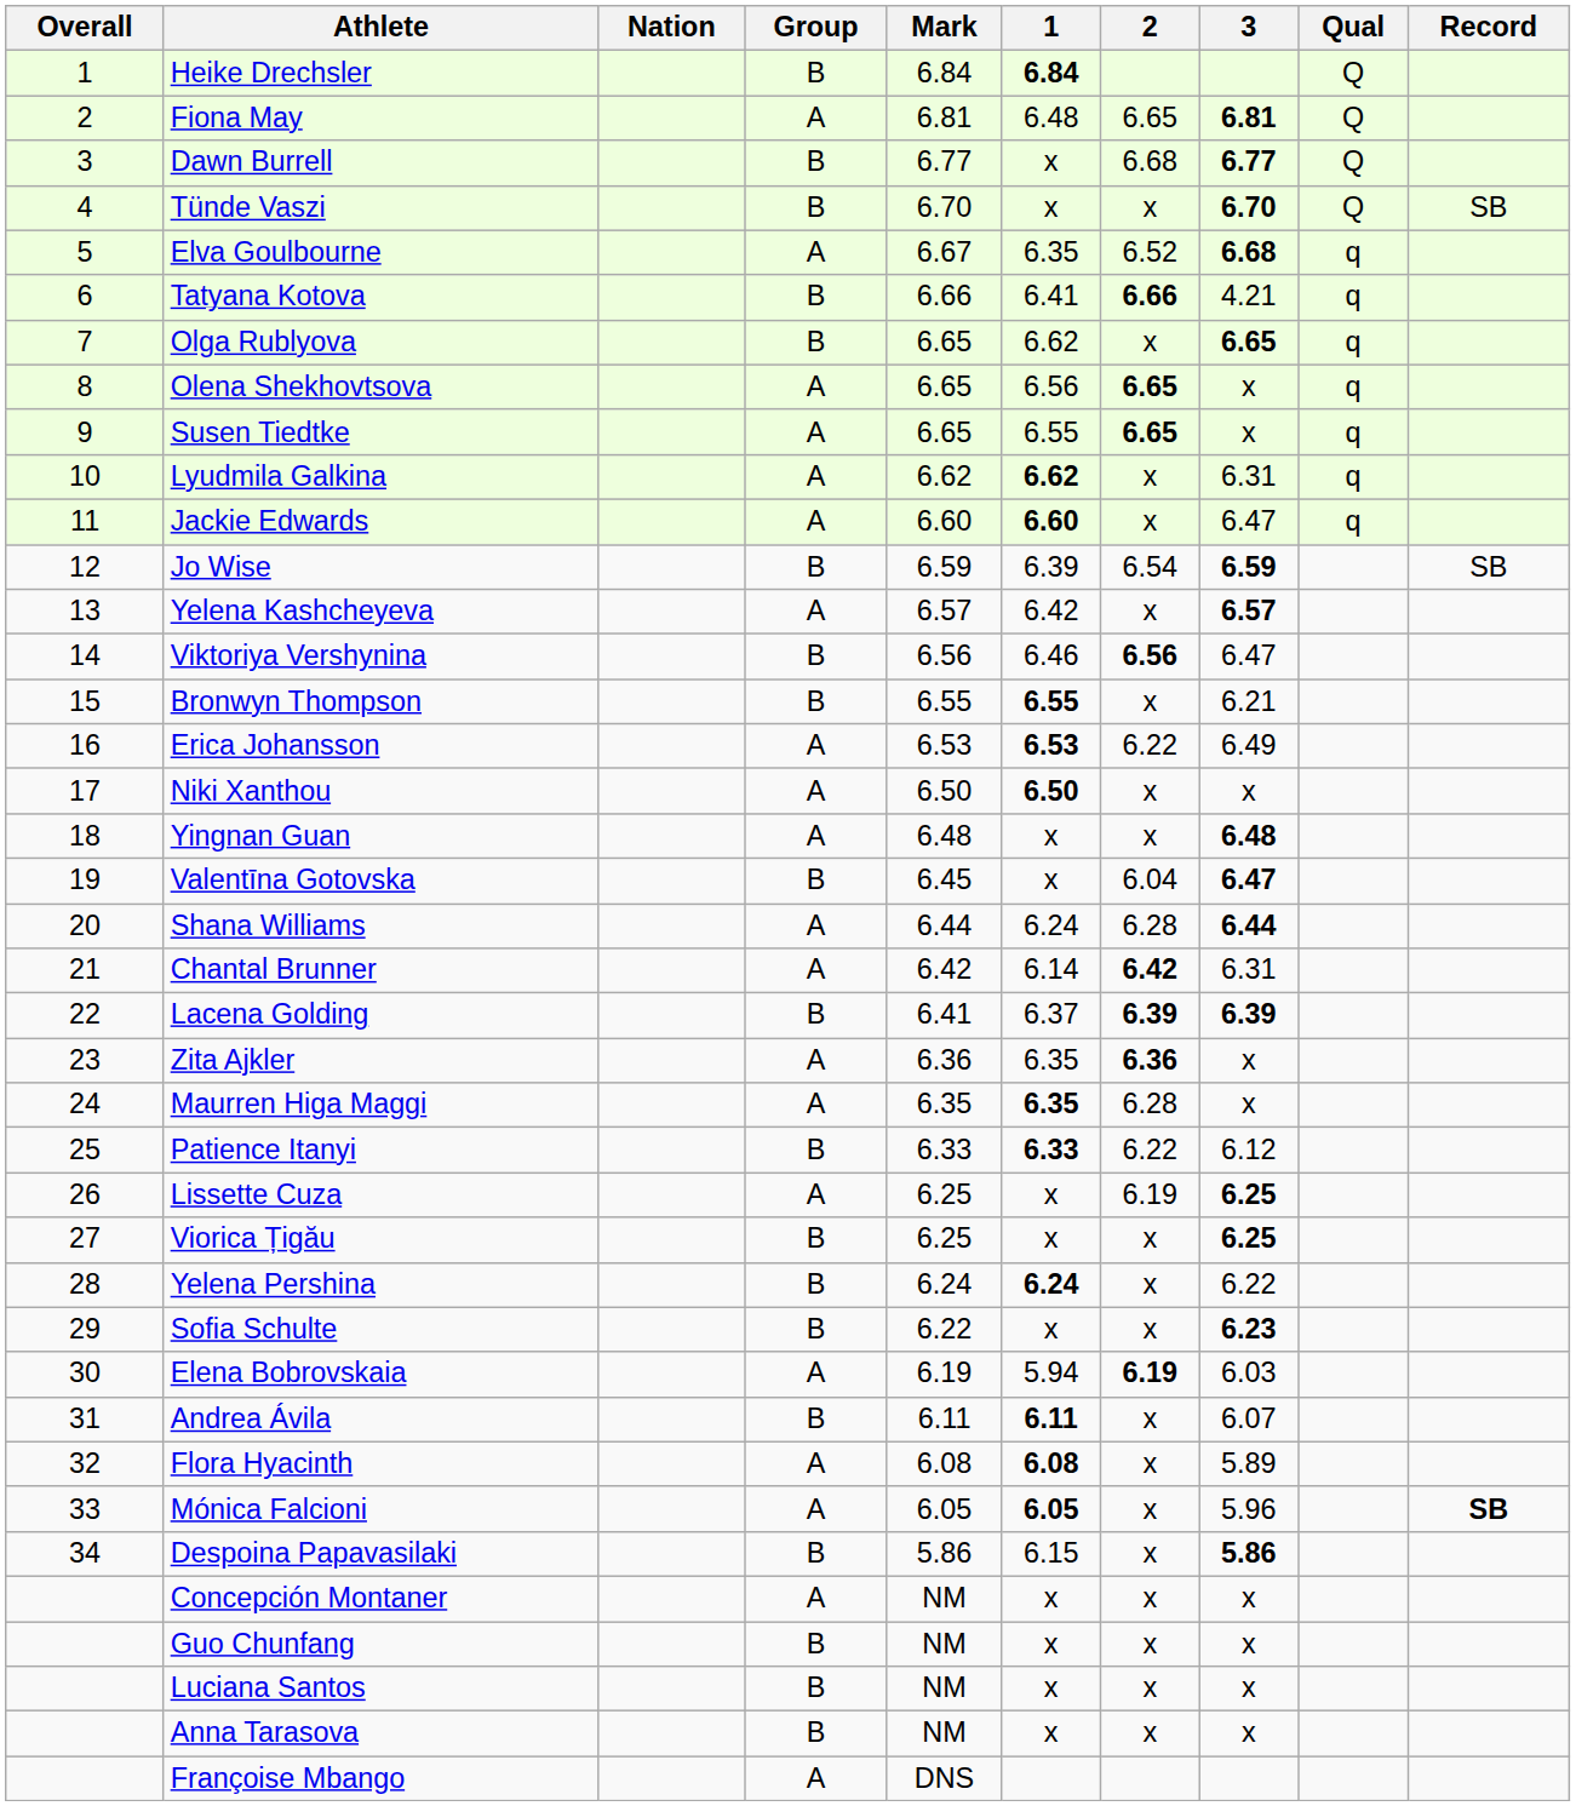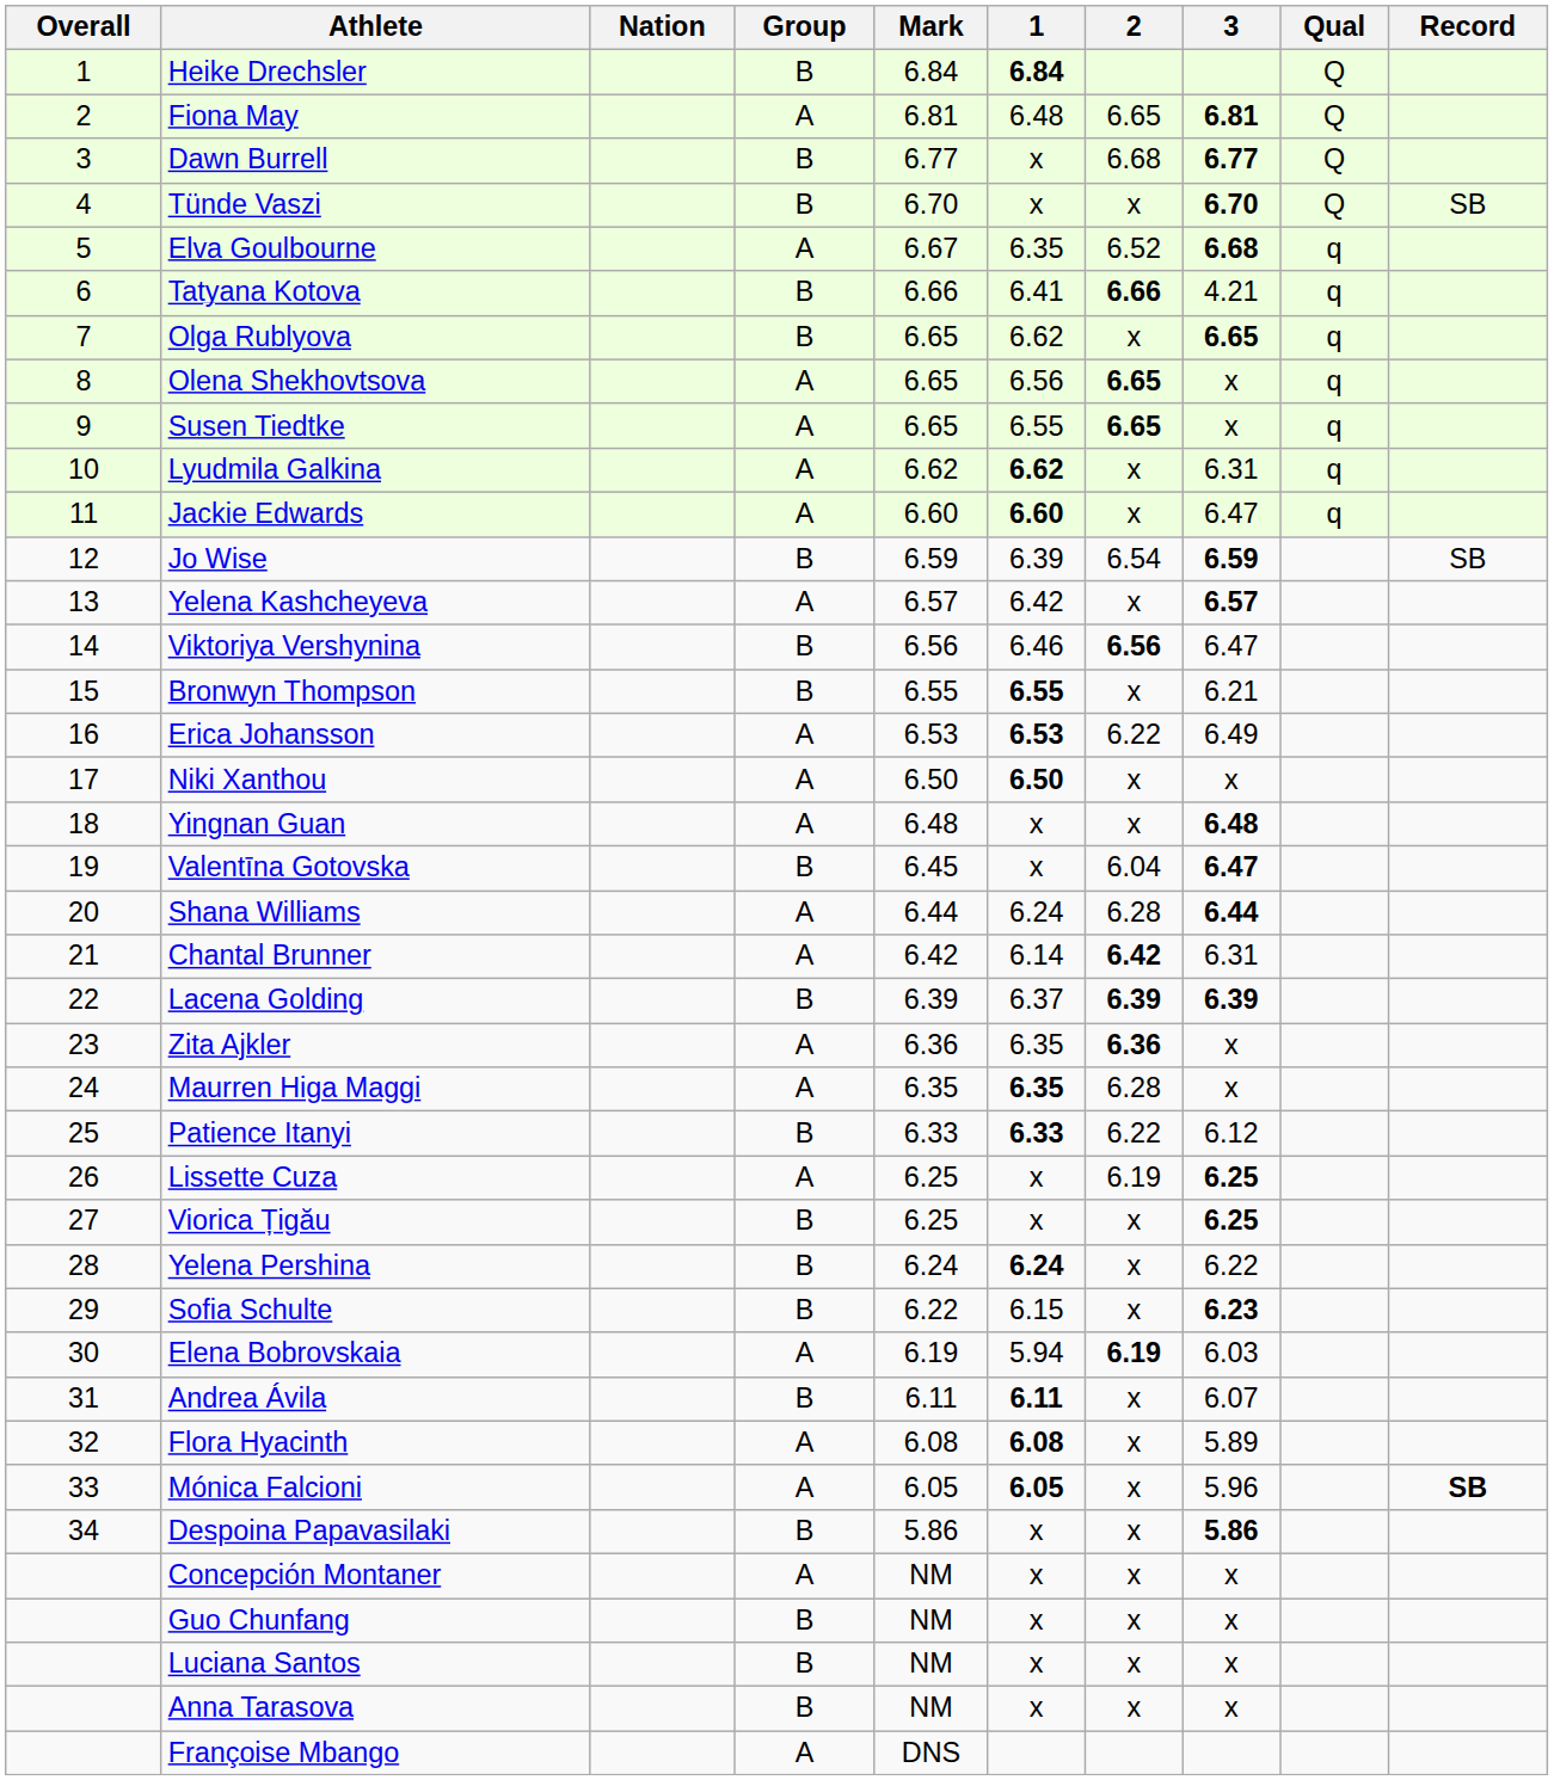 <table class="wikitable sortable" width=70%>
 <tr>
 <th>Overall</th>
 <th>Athlete</th>
 <th>Nation</th>
 <th>Group</th>
 <th>Mark</th>
 <th>1</th>
 <th>2</th>
 <th>3</th>
 <th>Qual</th>
 <th>Record</th>
 </tr>
 <tr bgcolor = "eeffdd" align="center">
 <td>1</td>
 <td align="left"><a href='#'>Heike Drechsler</a></td>
 <td align="left"></td>
 <td>B</td>
 <td>6.84</td>
 <td><strong>6.84</strong></td>
 <td></td>
 <td></td>
 <td>Q</td>
 <td></td>
 </tr>
 <tr bgcolor = "eeffdd" align="center">
 <td>2</td>
 <td align="left"><a href='#'>Fiona May</a></td>
 <td align="left"></td>
 <td>A</td>
 <td>6.81</td>
 <td>6.48</td>
 <td>6.65</td>
 <td><strong>6.81</strong></td>
 <td>Q</td>
 <td></td>
 </tr>
 <tr bgcolor = "eeffdd" align="center">
 <td>3</td>
 <td align="left"><a href='#'>Dawn Burrell</a></td>
 <td align="left"></td>
 <td>B</td>
 <td>6.77</td>
 <td>x</td>
 <td>6.68</td>
 <td><strong>6.77</strong></td>
 <td>Q</td>
 <td></td>
 </tr>
 <tr bgcolor = "eeffdd" align="center">
 <td>4</td>
 <td align="left"><a href='#'>Tünde Vaszi</a></td>
 <td align="left"></td>
 <td>B</td>
 <td>6.70</td>
 <td>x</td>
 <td>x</td>
 <td><strong>6.70</strong></td>
 <td>Q</td>
 <td>SB</td>
 </tr>
 <tr bgcolor = "eeffdd" align="center">
 <td>5</td>
 <td align="left"><a href='#'>Elva Goulbourne</a></td>
 <td align="left"></td>
 <td>A</td>
 <td>6.67</td>
 <td>6.35</td>
 <td>6.52</td>
 <td><strong>6.68</strong></td>
 <td>q</td>
 <td></td>
 </tr>
 <tr bgcolor = "eeffdd" align="center">
 <td>6</td>
 <td align="left"><a href='#'>Tatyana Kotova</a></td>
 <td align="left"></td>
 <td>B</td>
 <td>6.66</td>
 <td>6.41</td>
 <td><strong>6.66</strong></td>
 <td>4.21</td>
 <td>q</td>
 <td></td>
 </tr>
 <tr bgcolor = "eeffdd" align="center">
 <td>7</td>
 <td align="left"><a href='#'>Olga Rublyova</a></td>
 <td align="left"></td>
 <td>B</td>
 <td>6.65</td>
 <td>6.62</td>
 <td>x</td>
 <td><strong>6.65</strong></td>
 <td>q</td>
 <td></td>
 </tr>
 <tr bgcolor = "eeffdd" align="center">
 <td>8</td>
 <td align="left"><a href='#'>Olena Shekhovtsova</a></td>
 <td align="left"></td>
 <td>A</td>
 <td>6.65</td>
 <td>6.56</td>
 <td><strong>6.65</strong></td>
 <td>x</td>
 <td>q</td>
 <td></td>
 </tr>
 <tr bgcolor = "eeffdd" align="center">
 <td>9</td>
 <td align="left"><a href='#'>Susen Tiedtke</a></td>
 <td align="left"></td>
 <td>A</td>
 <td>6.65</td>
 <td>6.55</td>
 <td><strong>6.65</strong></td>
 <td>x</td>
 <td>q</td>
 <td></td>
 </tr>
 <tr bgcolor = "eeffdd" align="center">
 <td>10</td>
 <td align="left"><a href='#'>Lyudmila Galkina</a></td>
 <td align="left"></td>
 <td>A</td>
 <td>6.62</td>
 <td><strong>6.62</strong></td>
 <td>x</td>
 <td>6.31</td>
 <td>q</td>
 <td></td>
 </tr>
 <tr bgcolor = "eeffdd" align="center">
 <td>11</td>
 <td align="left"><a href='#'>Jackie Edwards</a></td>
 <td align="left"></td>
 <td>A</td>
 <td>6.60</td>
 <td><strong>6.60</strong></td>
 <td>x</td>
 <td>6.47</td>
 <td>q</td>
 <td></td>
 </tr>
 <tr align="center">
 <td>12</td>
 <td align="left"><a href='#'>Jo Wise</a></td>
 <td align="left"></td>
 <td>B</td>
 <td>6.59</td>
 <td>6.39</td>
 <td>6.54</td>
 <td><strong>6.59</strong></td>
 <td></td>
 <td>SB</td>
 </tr>
 <tr align="center">
 <td>13</td>
 <td align="left"><a href='#'>Yelena Kashcheyeva</a></td>
 <td align="left"></td>
 <td>A</td>
 <td>6.57</td>
 <td>6.42</td>
 <td>x</td>
 <td><strong>6.57</strong></td>
 <td></td>
 <td></td>
 </tr>
 <tr align="center">
 <td>14</td>
 <td align="left"><a href='#'>Viktoriya Vershynina</a></td>
 <td align="left"></td>
 <td>B</td>
 <td>6.56</td>
 <td>6.46</td>
 <td><strong>6.56</strong></td>
 <td>6.47</td>
 <td></td>
 <td></td>
 </tr>
 <tr align="center">
 <td>15</td>
 <td align="left"><a href='#'>Bronwyn Thompson</a></td>
 <td align="left"></td>
 <td>B</td>
 <td>6.55</td>
 <td><strong>6.55</strong></td>
 <td>x</td>
 <td>6.21</td>
 <td></td>
 <td></td>
 </tr>
 <tr align="center">
 <td>16</td>
 <td align="left"><a href='#'>Erica Johansson</a></td>
 <td align="left"></td>
 <td>A</td>
 <td>6.53</td>
 <td><strong>6.53</strong></td>
 <td>6.22</td>
 <td>6.49</td>
 <td></td>
 <td></td>
 </tr>
 <tr align="center">
 <td>17</td>
 <td align="left"><a href='#'>Niki Xanthou</a></td>
 <td align="left"></td>
 <td>A</td>
 <td>6.50</td>
 <td><strong>6.50</strong></td>
 <td>x</td>
 <td>x</td>
 <td></td>
 <td></td>
 </tr>
 <tr align="center">
 <td>18</td>
 <td align="left"><a href='#'>Yingnan Guan</a></td>
 <td align="left"></td>
 <td>A</td>
 <td>6.48</td>
 <td>x</td>
 <td>x</td>
 <td><strong>6.48</strong></td>
 <td></td>
 <td></td>
 </tr>
 <tr align="center">
 <td>19</td>
 <td align="left"><a href='#'>Valentīna Gotovska</a></td>
 <td align="left"></td>
 <td>B</td>
 <td>6.45</td>
 <td>x</td>
 <td>6.04</td>
 <td><strong>6.47</strong></td>
 <td></td>
 <td></td>
 </tr>
 <tr align="center">
 <td>20</td>
 <td align="left"><a href='#'>Shana Williams</a></td>
 <td align="left"></td>
 <td>A</td>
 <td>6.44</td>
 <td>6.24</td>
 <td>6.28</td>
 <td><strong>6.44</strong></td>
 <td></td>
 <td></td>
 </tr>
 <tr align="center">
 <td>21</td>
 <td align="left"><a href='#'>Chantal Brunner</a></td>
 <td align="left"></td>
 <td>A</td>
 <td>6.42</td>
 <td>6.14</td>
 <td><strong>6.42</strong></td>
 <td>6.31</td>
 <td></td>
 <td></td>
 </tr>
 <tr align="center">
 <td>22</td>
 <td align="left"><a href='#'>Lacena Golding</a></td>
 <td align="left"></td>
 <td>B</td>
-<td>6.41</td>
+<td>6.39</td>
 <td>6.37</td>
 <td><strong>6.39</strong></td>
 <td><strong>6.39</strong></td>
 <td></td>
 <td></td>
 </tr>
 <tr align="center">
 <td>23</td>
 <td align="left"><a href='#'>Zita Ajkler</a></td>
 <td align="left"></td>
 <td>A</td>
 <td>6.36</td>
 <td>6.35</td>
 <td><strong>6.36</strong></td>
 <td>x</td>
 <td></td>
 <td></td>
 </tr>
 <tr align="center">
 <td>24</td>
 <td align="left"><a href='#'>Maurren Higa Maggi</a></td>
 <td align="left"></td>
 <td>A</td>
 <td>6.35</td>
 <td><strong>6.35</strong></td>
 <td>6.28</td>
 <td>x</td>
 <td></td>
 <td></td>
 </tr>
 <tr align="center">
 <td>25</td>
 <td align="left"><a href='#'>Patience Itanyi</a></td>
 <td align="left"></td>
 <td>B</td>
 <td>6.33</td>
 <td><strong>6.33</strong></td>
 <td>6.22</td>
 <td>6.12</td>
 <td></td>
 <td></td>
 </tr>
 <tr align="center">
 <td>26</td>
 <td align="left"><a href='#'>Lissette Cuza</a></td>
 <td align="left"></td>
 <td>A</td>
 <td>6.25</td>
 <td>x</td>
 <td>6.19</td>
 <td><strong>6.25</strong></td>
 <td></td>
 <td></td>
 </tr>
 <tr align="center">
 <td>27</td>
 <td align="left"><a href='#'>Viorica Țigău</a></td>
 <td align="left"></td>
 <td>B</td>
 <td>6.25</td>
 <td>x</td>
 <td>x</td>
 <td><strong>6.25</strong></td>
 <td></td>
 <td></td>
 </tr>
 <tr align="center">
 <td>28</td>
 <td align="left"><a href='#'>Yelena Pershina</a></td>
 <td align="left"></td>
 <td>B</td>
 <td>6.24</td>
 <td><strong>6.24</strong></td>
 <td>x</td>
 <td>6.22</td>
 <td></td>
 <td></td>
 </tr>
 <tr align="center">
 <td>29</td>
 <td align="left"><a href='#'>Sofia Schulte</a></td>
 <td align="left"></td>
 <td>B</td>
 <td>6.22</td>
-<td>x</td>
+<td>6.15</td>
 <td>x</td>
 <td><strong>6.23</strong></td>
 <td></td>
 <td></td>
 </tr>
 <tr align="center">
 <td>30</td>
 <td align="left"><a href='#'>Elena Bobrovskaia</a></td>
 <td align="left"></td>
 <td>A</td>
 <td>6.19</td>
 <td>5.94</td>
 <td><strong>6.19</strong></td>
 <td>6.03</td>
 <td></td>
 <td></td>
 </tr>
 <tr align="center">
 <td>31</td>
 <td align="left"><a href='#'>Andrea Ávila</a></td>
 <td align="left"></td>
 <td>B</td>
 <td>6.11</td>
 <td><strong>6.11</strong></td>
 <td>x</td>
 <td>6.07</td>
 <td></td>
 <td></td>
 </tr>
 <tr align="center">
 <td>32</td>
 <td align="left"><a href='#'>Flora Hyacinth</a></td>
 <td align="left"></td>
 <td>A</td>
 <td>6.08</td>
 <td><strong>6.08</strong></td>
 <td>x</td>
 <td>5.89</td>
 <td></td>
 <td></td>
 </tr>
 <tr align="center">
 <td>33</td>
 <td align="left"><a href='#'>Mónica Falcioni</a></td>
 <td align="left"></td>
 <td>A</td>
 <td>6.05</td>
 <td><strong>6.05</strong></td>
 <td>x</td>
 <td>5.96</td>
 <td></td>
 <td><strong>SB</strong></td>
 </tr>
 <tr align="center">
 <td>34</td>
 <td align="left"><a href='#'>Despoina Papavasilaki</a></td>
 <td align="left"></td>
 <td>B</td>
 <td>5.86</td>
-<td>6.15</td>
+<td>x</td>
 <td>x</td>
 <td><strong>5.86</strong></td>
 <td></td>
 <td></td>
 </tr>
 <tr align="center">
 <td></td>
 <td align="left"><a href='#'>Concepción Montaner</a></td>
 <td align="left"></td>
 <td>A</td>
 <td>NM</td>
 <td>x</td>
 <td>x</td>
 <td>x</td>
 <td></td>
 <td></td>
 </tr>
 <tr align="center">
 <td></td>
 <td align="left"><a href='#'>Guo Chunfang</a></td>
 <td align="left"></td>
 <td>B</td>
 <td>NM</td>
 <td>x</td>
 <td>x</td>
 <td>x</td>
 <td></td>
 <td></td>
 </tr>
 <tr align="center">
 <td></td>
 <td align="left"><a href='#'>Luciana Santos</a></td>
 <td align="left"></td>
 <td>B</td>
 <td>NM</td>
 <td>x</td>
 <td>x</td>
 <td>x</td>
 <td></td>
 <td></td>
 </tr>
 <tr align="center">
 <td></td>
 <td align="left"><a href='#'>Anna Tarasova</a></td>
 <td align="left"></td>
 <td>B</td>
 <td>NM</td>
 <td>x</td>
 <td>x</td>
 <td>x</td>
 <td></td>
 <td></td>
 </tr>
 <tr align="center">
 <td></td>
 <td align="left"><a href='#'>Françoise Mbango</a></td>
 <td align="left"></td>
 <td>A</td>
 <td>DNS</td>
 <td></td>
 <td></td>
 <td></td>
 <td></td>
 <td></td>
 </tr>
 </table>
